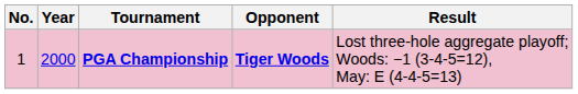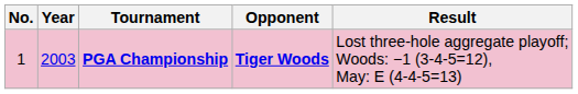 <table class="wikitable" style="font-size:95%;">
 <tr>
 <th>No.</th>
 <th>Year</th>
 <th>Tournament</th>
 <th>Opponent</th>
 <th>Result</th>
 </tr>
 <tr style="background:#F2C1D1;">
 <td align=center>1</td>
-<td><a href='#'>2000</a></td>
+<td><a href='#'>2003</a></td>
 <td><strong><a href='#'>PGA Championship</a></strong></td>
 <td><strong> <a href='#'>Tiger Woods</a></strong></td>
 <td>Lost three-hole aggregate playoff;<br>Woods: −1 (3-4-5=12),<br>May: E (4-4-5=13)</td>
 </tr>
 </table>
